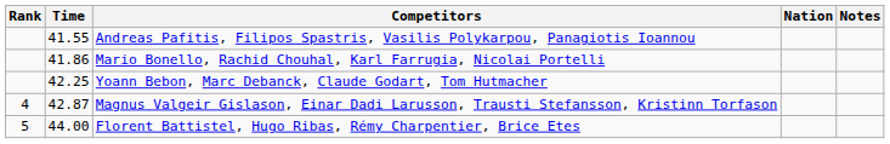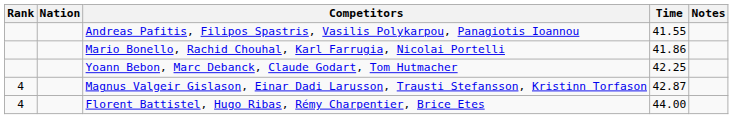 <table class="wikitable sortable" style="text-align:center; font-size:95%">
 <tr>
 <th>Rank</th>
+<th>Nation</th>
+<th>Competitors</th>
 <th>Time</th>
-<th>Competitors</th>
-<th>Nation</th>
 <th>Notes</th>
 </tr>
 <tr>
 <td></td>
+<td align=left></td>
+<td align=left><a href='#'>Andreas Pafitis</a>, <a href='#'>Filipos Spastris</a>, <a href='#'>Vasilis Polykarpou</a>, <a href='#'>Panagiotis Ioannou</a></td>
 <td>41.55</td>
-<td align=left><a href='#'>Andreas Pafitis</a>, <a href='#'>Filipos Spastris</a>, <a href='#'>Vasilis Polykarpou</a>, <a href='#'>Panagiotis Ioannou</a></td>
-<td align=left></td>
 <td></td>
 </tr>
 <tr>
 <td></td>
+<td align=left></td>
+<td align=left><a href='#'>Mario Bonello</a>, <a href='#'>Rachid Chouhal</a>, <a href='#'>Karl Farrugia</a>, <a href='#'>Nicolai Portelli</a></td>
 <td>41.86</td>
-<td align=left><a href='#'>Mario Bonello</a>, <a href='#'>Rachid Chouhal</a>, <a href='#'>Karl Farrugia</a>, <a href='#'>Nicolai Portelli</a></td>
-<td align=left></td>
 <td></td>
 </tr>
 <tr>
 <td></td>
+<td align=left></td>
+<td align=left><a href='#'>Yoann Bebon</a>, <a href='#'>Marc Debanck</a>, <a href='#'>Claude Godart</a>, <a href='#'>Tom Hutmacher</a></td>
 <td>42.25</td>
-<td align=left><a href='#'>Yoann Bebon</a>, <a href='#'>Marc Debanck</a>, <a href='#'>Claude Godart</a>, <a href='#'>Tom Hutmacher</a></td>
-<td align=left></td>
 <td></td>
 </tr>
 <tr>
 <td>4</td>
+<td align=left></td>
+<td align=left><a href='#'>Magnus Valgeir Gislason</a>, <a href='#'>Einar Dadi Larusson</a>, <a href='#'>Trausti Stefansson</a>, <a href='#'>Kristinn Torfason</a></td>
 <td>42.87</td>
-<td align=left><a href='#'>Magnus Valgeir Gislason</a>, <a href='#'>Einar Dadi Larusson</a>, <a href='#'>Trausti Stefansson</a>, <a href='#'>Kristinn Torfason</a></td>
-<td align=left></td>
 <td></td>
 </tr>
 <tr>
-<td>5</td>
+<td>4</td>
+<td align=left></td>
+<td align=left><a href='#'>Florent Battistel</a>, <a href='#'>Hugo Ribas</a>, <a href='#'>Rémy Charpentier</a>, <a href='#'>Brice Etes</a></td>
 <td>44.00</td>
-<td align=left><a href='#'>Florent Battistel</a>, <a href='#'>Hugo Ribas</a>, <a href='#'>Rémy Charpentier</a>, <a href='#'>Brice Etes</a></td>
-<td align=left></td>
 <td></td>
 </tr>
 </table>
